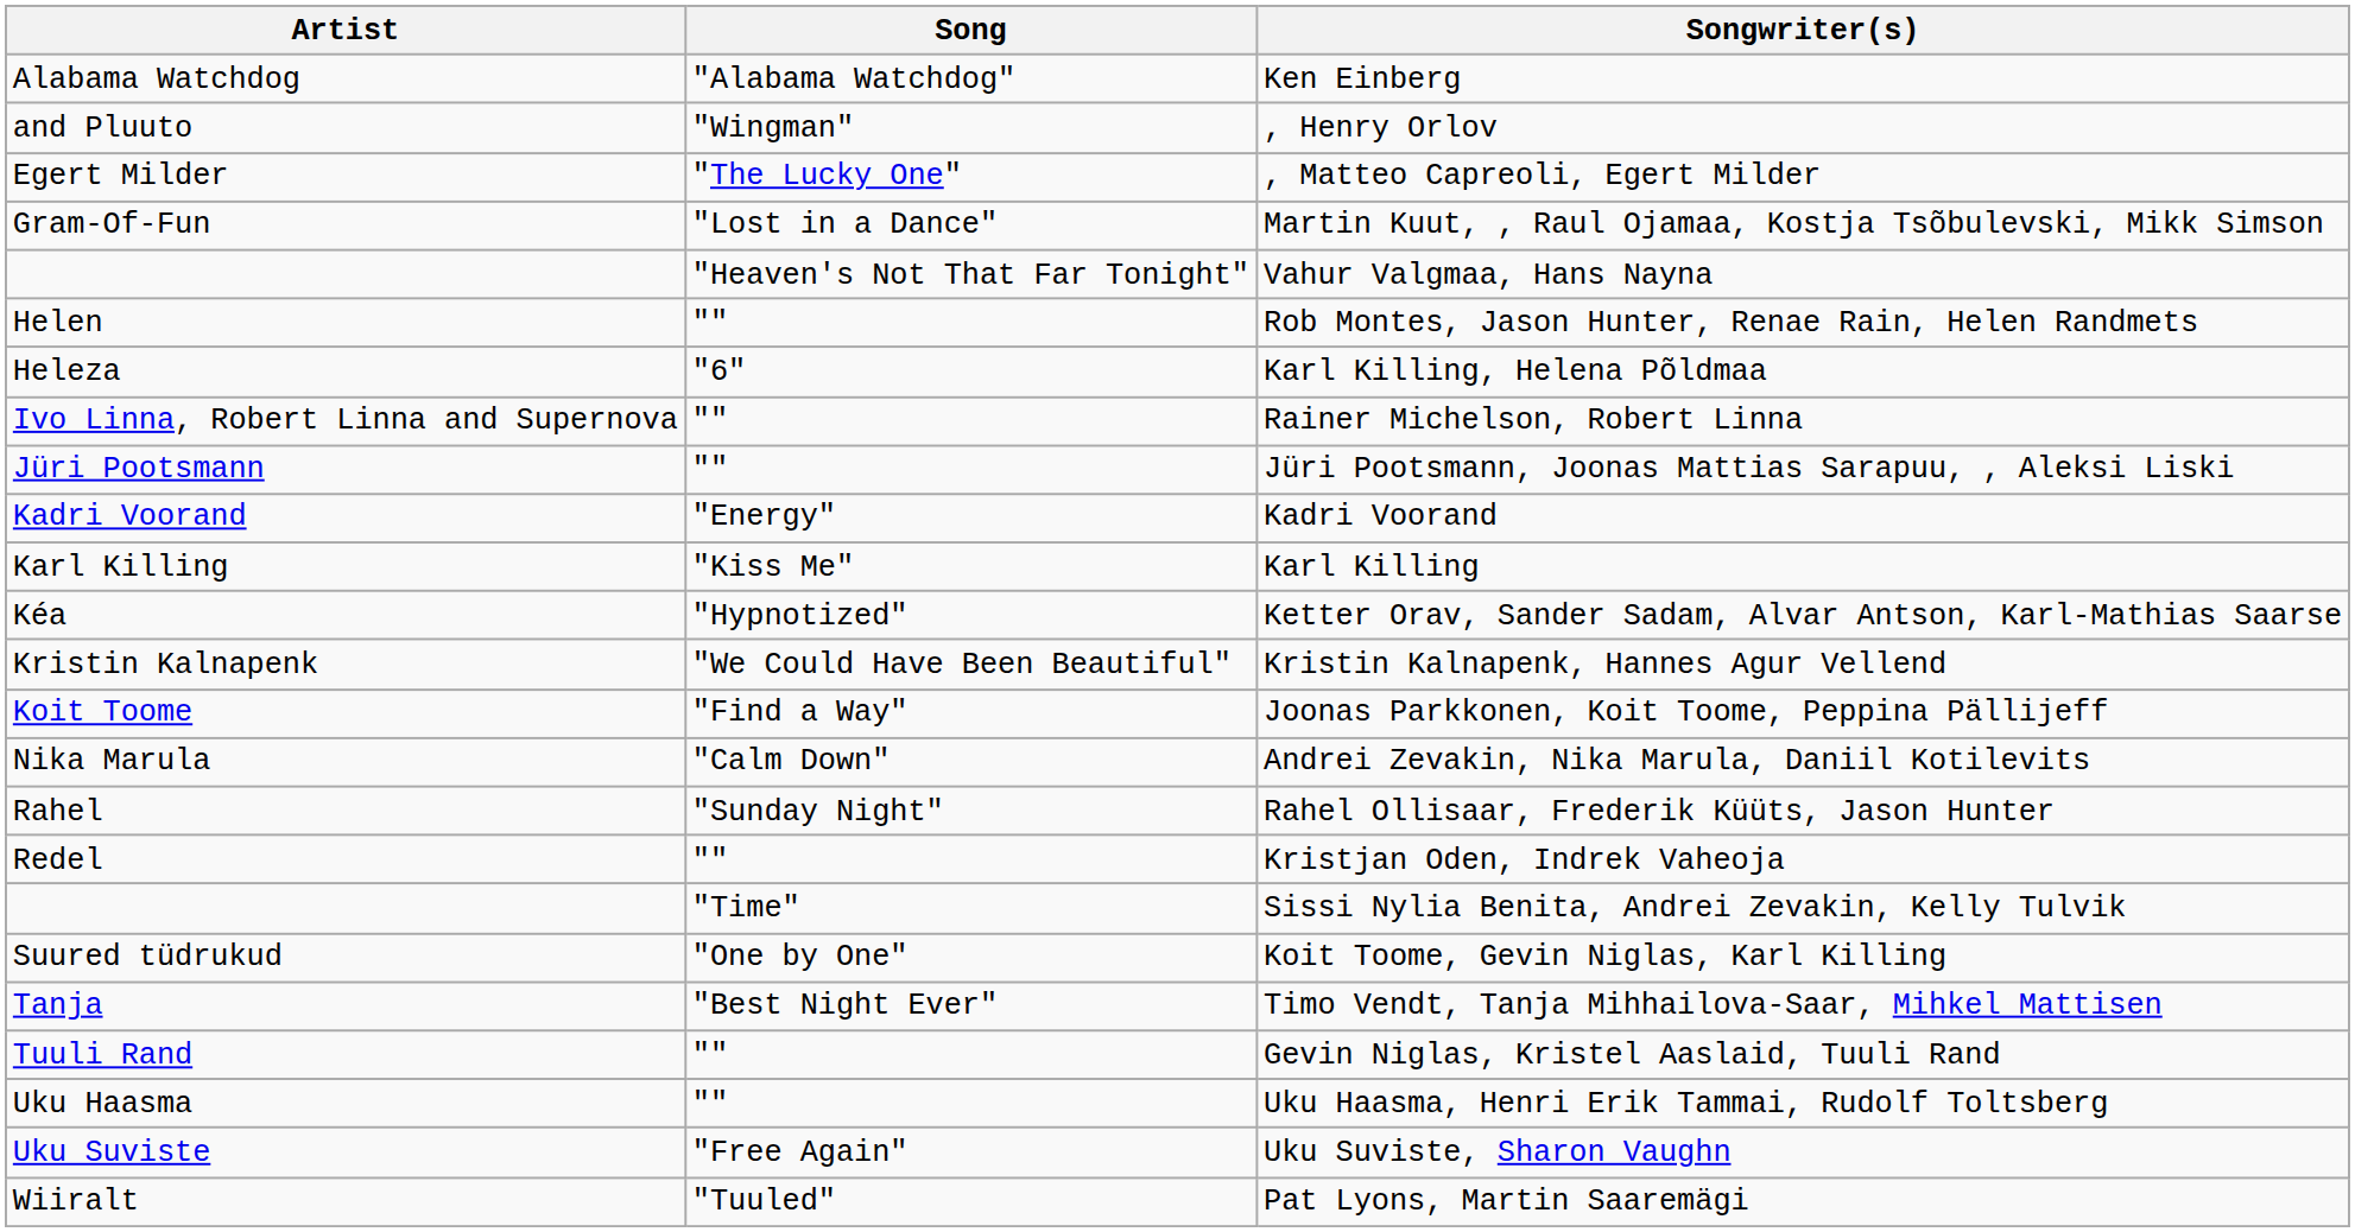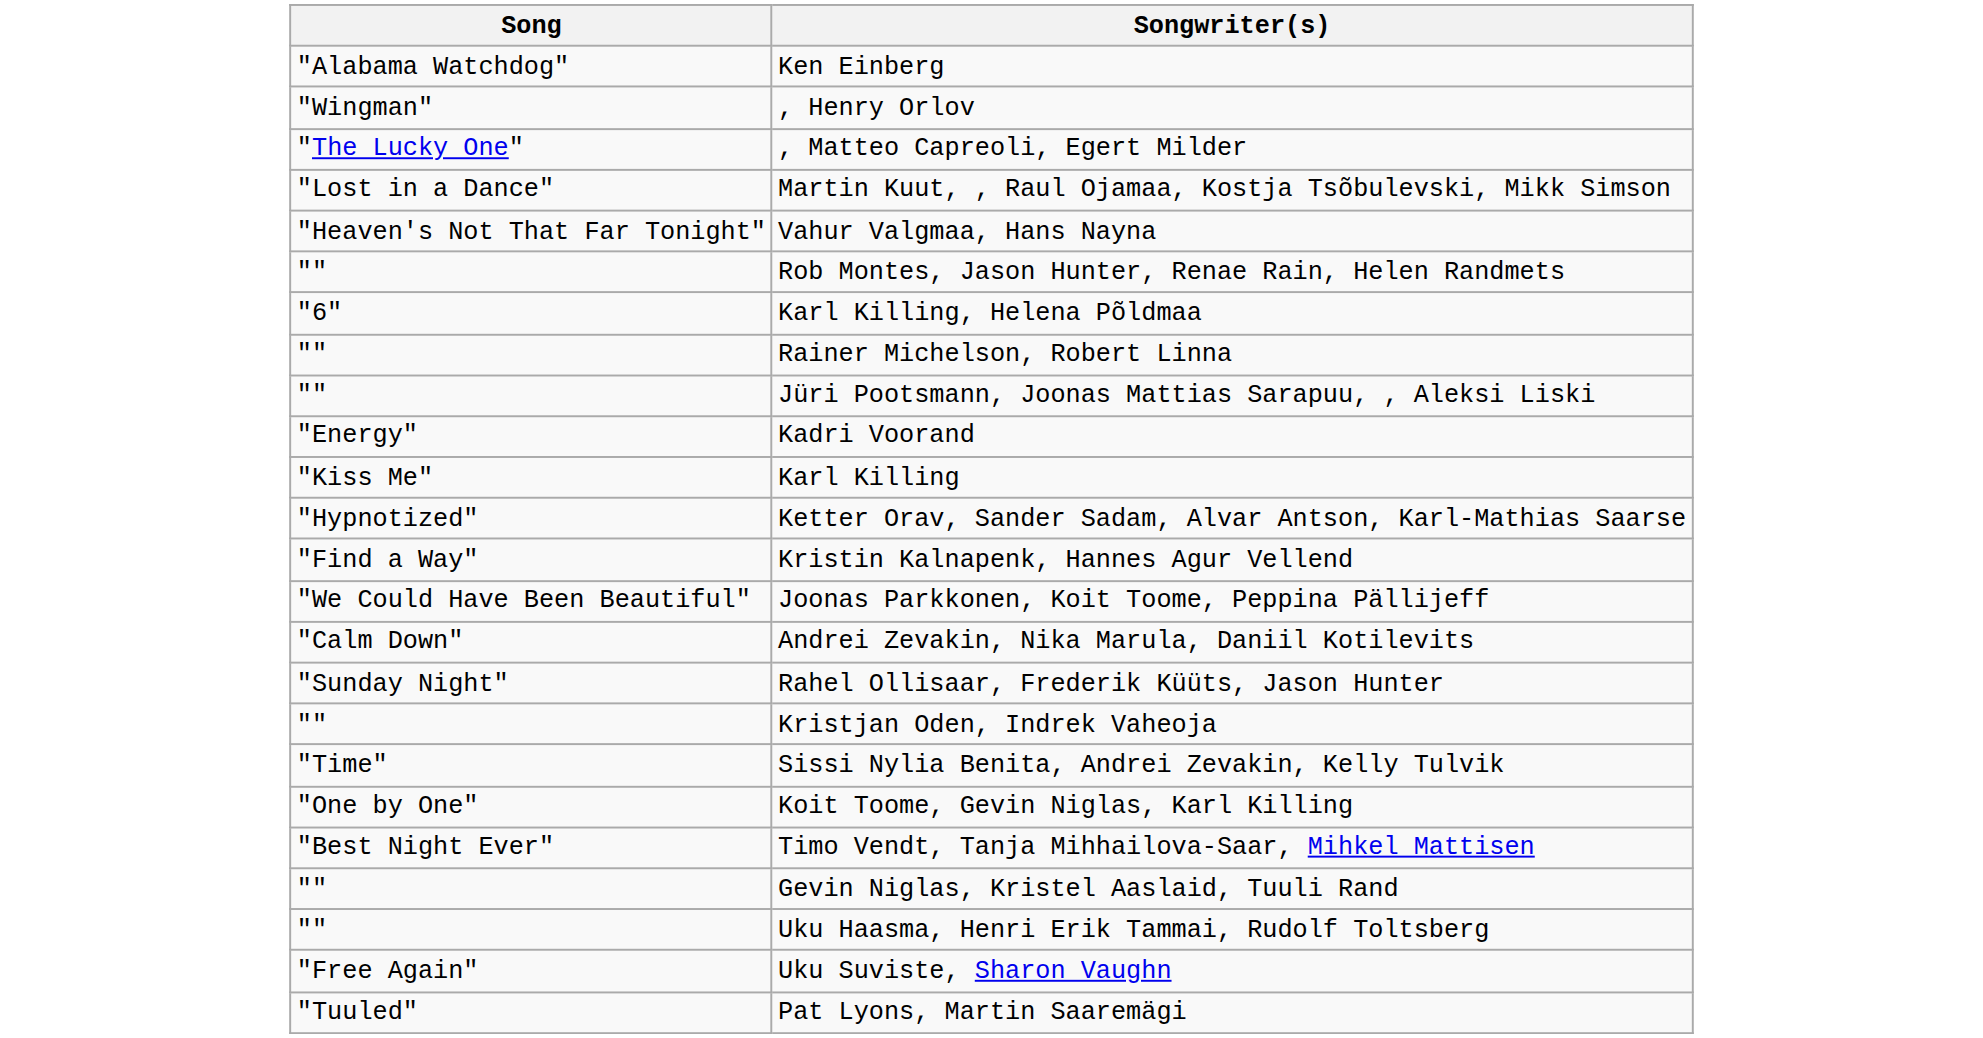 <table class="sortable wikitable" style="margin: 1em auto 1em auto">
 <tr>
-<th scope="col">Artist</th>
 <th scope="col">Song</th>
 <th scope="col" class="unsortable">Songwriter(s)</th>
 </tr>
 <tr>
-<td>Alabama Watchdog</td>
 <td>"Alabama Watchdog"</td>
 <td>Ken Einberg</td>
 </tr>
 <tr>
-<td> and Pluuto</td>
 <td>"Wingman"</td>
 <td>, Henry Orlov</td>
 </tr>
 <tr>
-<td>Egert Milder</td>
 <td>"<a href='#'>The Lucky One</a>"</td>
 <td>, Matteo Capreoli, Egert Milder</td>
 </tr>
 <tr>
-<td>Gram-Of-Fun</td>
 <td>"Lost in a Dance"</td>
 <td>Martin Kuut, , Raul Ojamaa, Kostja Tsõbulevski, Mikk Simson</td>
 </tr>
 <tr>
-<td></td>
 <td>"Heaven's Not That Far Tonight"</td>
 <td>Vahur Valgmaa, Hans Nayna</td>
 </tr>
 <tr>
-<td>Helen</td>
 <td>""</td>
 <td>Rob Montes, Jason Hunter, Renae Rain, Helen Randmets</td>
 </tr>
 <tr>
-<td>Heleza</td>
 <td>"6"</td>
 <td>Karl Killing, Helena Põldmaa</td>
 </tr>
 <tr>
-<td><a href='#'>Ivo Linna</a>, Robert Linna and Supernova</td>
 <td>""</td>
 <td>Rainer Michelson, Robert Linna</td>
 </tr>
 <tr>
-<td><a href='#'>Jüri Pootsmann</a></td>
 <td>""</td>
 <td>Jüri Pootsmann, Joonas Mattias Sarapuu, , Aleksi Liski</td>
 </tr>
 <tr>
-<td><a href='#'>Kadri Voorand</a></td>
 <td>"Energy"</td>
 <td>Kadri Voorand</td>
 </tr>
 <tr>
-<td>Karl Killing</td>
 <td>"Kiss Me"</td>
 <td>Karl Killing</td>
 </tr>
 <tr>
-<td>Kéa</td>
 <td>"Hypnotized"</td>
 <td>Ketter Orav, Sander Sadam, Alvar Antson, Karl-Mathias Saarse</td>
 </tr>
 <tr>
-<td>Kristin Kalnapenk</td>
-<td>"We Could Have Been Beautiful"</td>
+<td>"Find a Way"</td>
 <td>Kristin Kalnapenk, Hannes Agur Vellend</td>
 </tr>
 <tr>
-<td><a href='#'>Koit Toome</a></td>
-<td>"Find a Way"</td>
+<td>"We Could Have Been Beautiful"</td>
 <td>Joonas Parkkonen, Koit Toome, Peppina Pällijeff</td>
 </tr>
 <tr>
-<td>Nika Marula</td>
 <td>"Calm Down"</td>
 <td>Andrei Zevakin, Nika Marula, Daniil Kotilevits</td>
 </tr>
 <tr>
-<td>Rahel</td>
 <td>"Sunday Night"</td>
 <td>Rahel Ollisaar, Frederik Küüts, Jason Hunter</td>
 </tr>
 <tr>
-<td>Redel</td>
 <td>""</td>
 <td>Kristjan Oden, Indrek Vaheoja</td>
 </tr>
 <tr>
-<td></td>
 <td>"Time"</td>
 <td>Sissi Nylia Benita, Andrei Zevakin, Kelly Tulvik</td>
 </tr>
 <tr>
-<td>Suured tüdrukud</td>
 <td>"One by One"</td>
 <td>Koit Toome, Gevin Niglas, Karl Killing</td>
 </tr>
 <tr>
-<td><a href='#'>Tanja</a></td>
 <td>"Best Night Ever"</td>
 <td>Timo Vendt, Tanja Mihhailova-Saar, <a href='#'>Mihkel Mattisen</a></td>
 </tr>
 <tr>
-<td><a href='#'>Tuuli Rand</a></td>
 <td>""</td>
 <td>Gevin Niglas, Kristel Aaslaid, Tuuli Rand</td>
 </tr>
 <tr>
-<td>Uku Haasma</td>
 <td>""</td>
 <td>Uku Haasma, Henri Erik Tammai, Rudolf Toltsberg</td>
 </tr>
 <tr>
-<td><a href='#'>Uku Suviste</a></td>
 <td>"Free Again"</td>
 <td>Uku Suviste, <a href='#'>Sharon Vaughn</a></td>
 </tr>
 <tr>
-<td>Wiiralt</td>
 <td>"Tuuled"</td>
 <td>Pat Lyons, Martin Saaremägi</td>
 </tr>
 </table>
